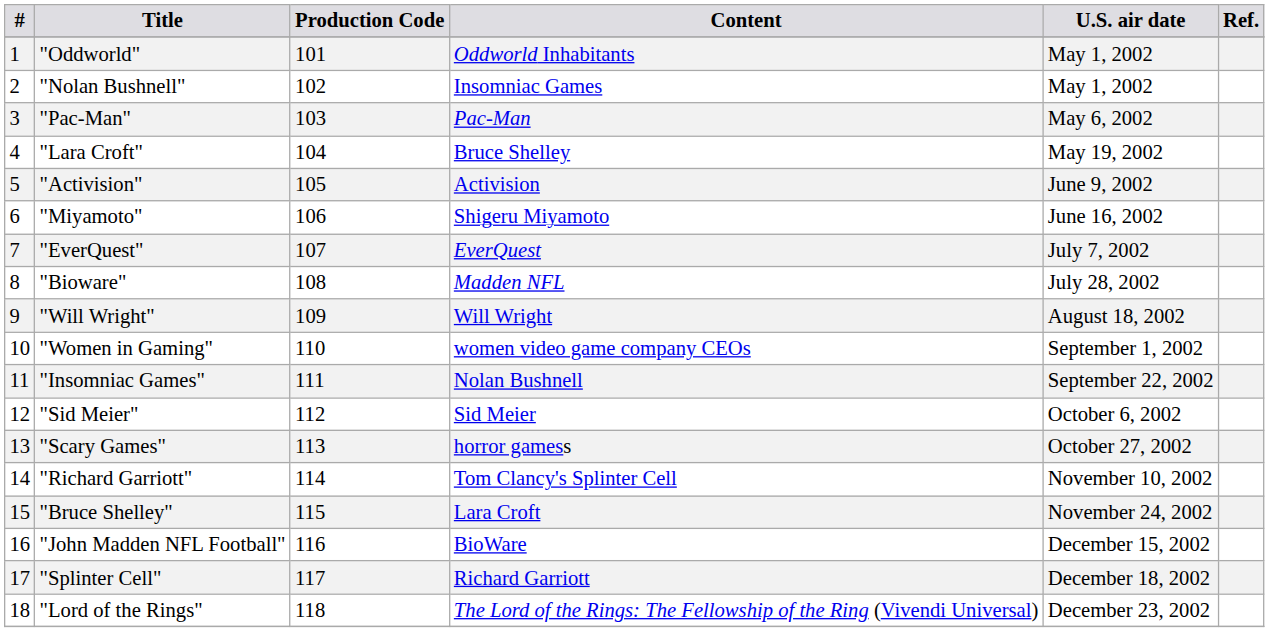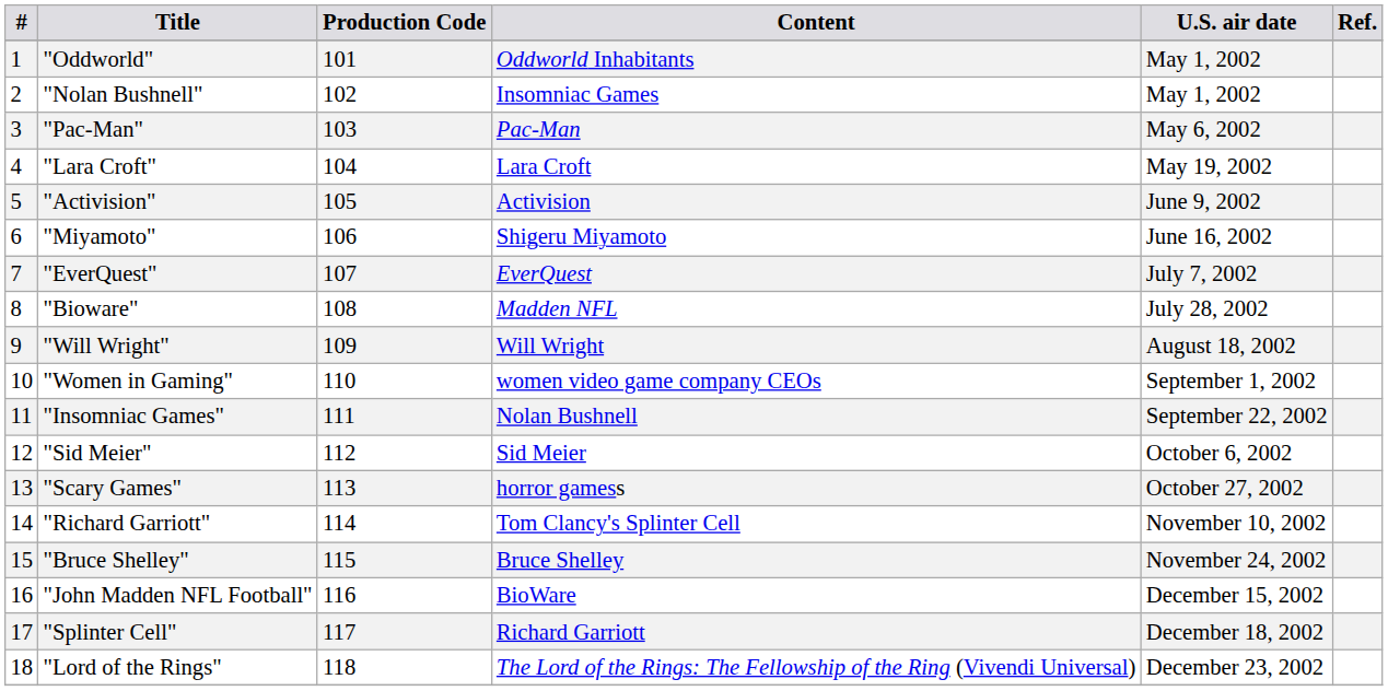 <table class="wikitable">
 <tr>
 <th style="background-color: #DEDDE2">#</th>
 <th style="background-color: #DEDDE2">Title</th>
 <th style="background-color: #DEDDE2">Production Code</th>
 <th style="background-color: #DEDDE2">Content</th>
 <th style="background-color: #DEDDE2">U.S. air date</th>
 <th style="background-color: #DEDDE2">Ref.</th>
 </tr>
 <tr style="background-color: #F2F2F2;" |>
 </tr>
 <tr style="background-color: #F2F2F2;" |>
 <td>1</td>
 <td>"Oddworld"</td>
 <td>101</td>
 <td><a href='#'><em>Oddworld</em> Inhabitants</a></td>
 <td>May 1, 2002</td>
 <td></td>
 </tr>
 <tr style="background-color: #FFFFFF;" |>
 <td>2</td>
 <td>"Nolan Bushnell"</td>
 <td>102</td>
 <td><a href='#'>Insomniac Games</a></td>
 <td>May 1, 2002</td>
 <td></td>
 </tr>
 <tr style="background-color: #F2F2F2;" |>
 <td>3</td>
 <td>"Pac-Man"</td>
 <td>103</td>
 <td><em><a href='#'>Pac-Man</a></em></td>
 <td>May 6, 2002</td>
 <td></td>
 </tr>
 <tr style="background-color: #FFFFFF;" |>
 <td>4</td>
 <td>"Lara Croft"</td>
 <td>104</td>
-<td><a href='#'>Bruce Shelley</a></td>
+<td><a href='#'>Lara Croft</a></td>
 <td>May 19, 2002</td>
 <td></td>
 </tr>
 <tr style="background-color: #F2F2F2;" |>
 <td>5</td>
 <td>"Activision"</td>
 <td>105</td>
 <td><a href='#'>Activision</a></td>
 <td>June 9, 2002</td>
 <td></td>
 </tr>
 <tr style="background-color: #FFFFFF;" |>
 <td>6</td>
 <td>"Miyamoto"</td>
 <td>106</td>
 <td><a href='#'>Shigeru Miyamoto</a></td>
 <td>June 16, 2002</td>
 <td></td>
 </tr>
 <tr style="background-color: #F2F2F2;" |>
 <td>7</td>
 <td>"EverQuest"</td>
 <td>107</td>
 <td><em><a href='#'>EverQuest</a></em></td>
 <td>July 7, 2002</td>
 <td></td>
 </tr>
 <tr style="background-color: #FFFFFF;" |>
 <td>8</td>
 <td>"Bioware"</td>
 <td>108</td>
 <td><em><a href='#'>Madden NFL</a></em></td>
 <td>July 28, 2002</td>
 <td></td>
 </tr>
 <tr style="background-color: #F2F2F2;" |>
 <td>9</td>
 <td>"Will Wright"</td>
 <td>109</td>
 <td><a href='#'>Will Wright</a></td>
 <td>August 18, 2002</td>
 <td></td>
 </tr>
 <tr style="background-color: #FFFFFF;" |>
 <td>10</td>
 <td>"Women in Gaming"</td>
 <td>110</td>
 <td><a href='#'>women video game company CEOs</a></td>
 <td>September 1, 2002</td>
 <td></td>
 </tr>
 <tr style="background-color: #F2F2F2;" |>
 <td>11</td>
 <td>"Insomniac Games"</td>
 <td>111</td>
 <td><a href='#'>Nolan Bushnell</a></td>
 <td>September 22, 2002</td>
 <td></td>
 </tr>
 <tr style="background-color: #FFFFFF;" |>
 <td>12</td>
 <td>"Sid Meier"</td>
 <td>112</td>
 <td><a href='#'>Sid Meier</a></td>
 <td>October 6, 2002</td>
 <td></td>
 </tr>
 <tr style="background-color: #F2F2F2;" |>
 <td>13</td>
 <td>"Scary Games"</td>
 <td>113</td>
 <td><a href='#'>horror games</a>s</td>
 <td>October 27, 2002</td>
 <td></td>
 </tr>
 <tr style="background-color: #FFFFFF;" |>
 <td>14</td>
 <td>"Richard Garriott"</td>
 <td>114</td>
 <td><a href='#'>Tom Clancy's Splinter Cell</a></td>
 <td>November 10, 2002</td>
 <td></td>
 </tr>
 <tr style="background-color: #F2F2F2;" |>
 <td>15</td>
 <td>"Bruce Shelley"</td>
 <td>115</td>
-<td><a href='#'>Lara Croft</a></td>
+<td><a href='#'>Bruce Shelley</a></td>
 <td>November 24, 2002</td>
 <td></td>
 </tr>
 <tr style="background-color: #FFFFFF;" |>
 <td>16</td>
 <td>"John Madden NFL Football"</td>
 <td>116</td>
 <td><a href='#'>BioWare</a></td>
 <td>December 15, 2002</td>
 <td></td>
 </tr>
 <tr style="background-color: #F2F2F2;" |>
 <td>17</td>
 <td>"Splinter Cell"</td>
 <td>117</td>
 <td><a href='#'>Richard Garriott</a></td>
 <td>December 18, 2002</td>
 <td></td>
 </tr>
 <tr style="background-color: #FFFFFF;" |>
 <td>18</td>
 <td>"Lord of the Rings"</td>
 <td>118</td>
 <td><em><a href='#'>The Lord of the Rings: The Fellowship of the Ring</a></em> (<a href='#'>Vivendi Universal</a>)</td>
 <td>December 23, 2002</td>
 <td></td>
 </tr>
 <tr style="background-color: #F2F2F2;" |>
 </tr>
 </table>
